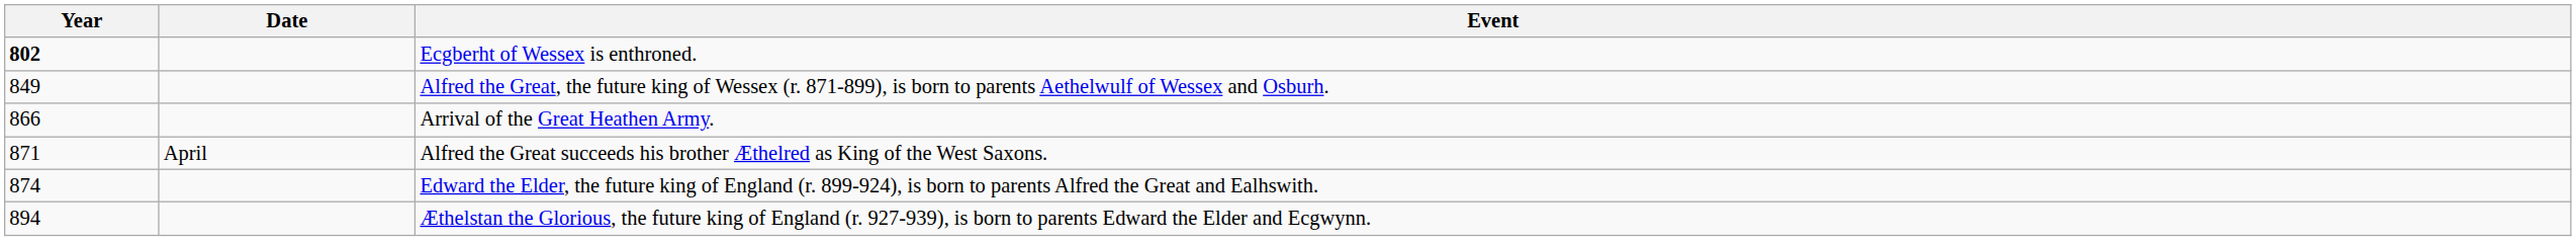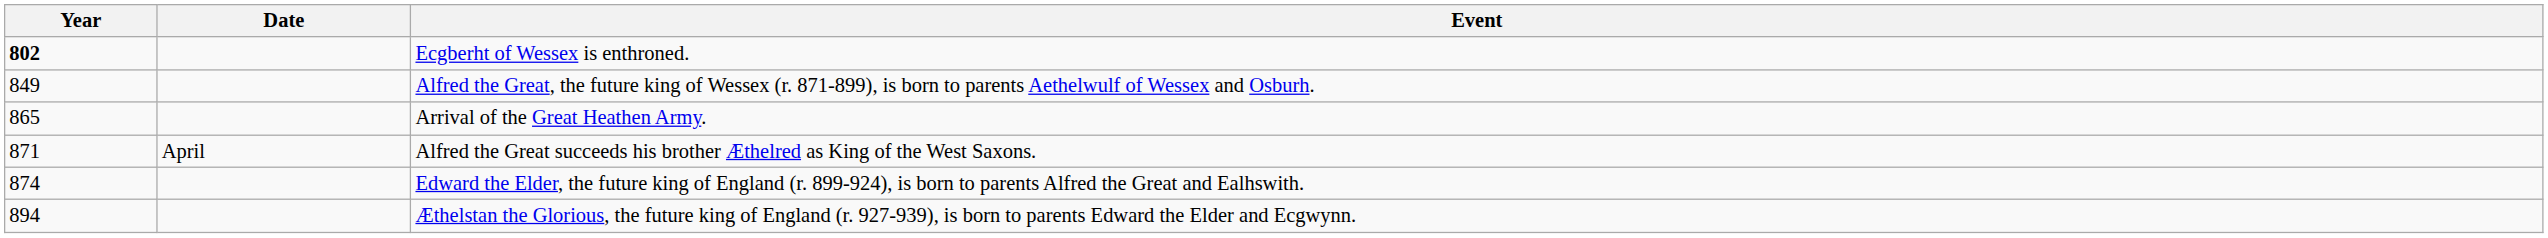 <table class="wikitable" width="100%">
 <tr>
 <th style="width:6%">Year</th>
 <th style="width:10%">Date</th>
 <th>Event</th>
 </tr>
 <tr>
 <td><strong>802</strong></td>
 <td></td>
 <td><a href='#'>Ecgberht of Wessex</a> is enthroned.</td>
 </tr>
 <tr>
 <td>849</td>
 <td></td>
 <td><a href='#'>Alfred the Great</a>, the future king of Wessex (r. 871-899), is born to parents <a href='#'>Aethelwulf of Wessex</a> and <a href='#'>Osburh</a>.</td>
 </tr>
 <tr>
-<td>866</td>
+<td>865</td>
 <td></td>
 <td>Arrival of the <a href='#'>Great Heathen Army</a>.</td>
 </tr>
 <tr>
 <td>871</td>
 <td>April</td>
 <td>Alfred the Great succeeds his brother <a href='#'>Æthelred</a> as King of the West Saxons.</td>
 </tr>
 <tr>
 <td>874</td>
 <td></td>
 <td><a href='#'>Edward the Elder</a>, the future king of England (r. 899-924), is born to parents Alfred the Great and Ealhswith.</td>
 </tr>
 <tr>
 <td>894</td>
 <td></td>
 <td><a href='#'>Æthelstan the Glorious</a>, the future king of England (r. 927-939), is born to parents Edward the Elder and Ecgwynn.</td>
 </tr>
 </table>
